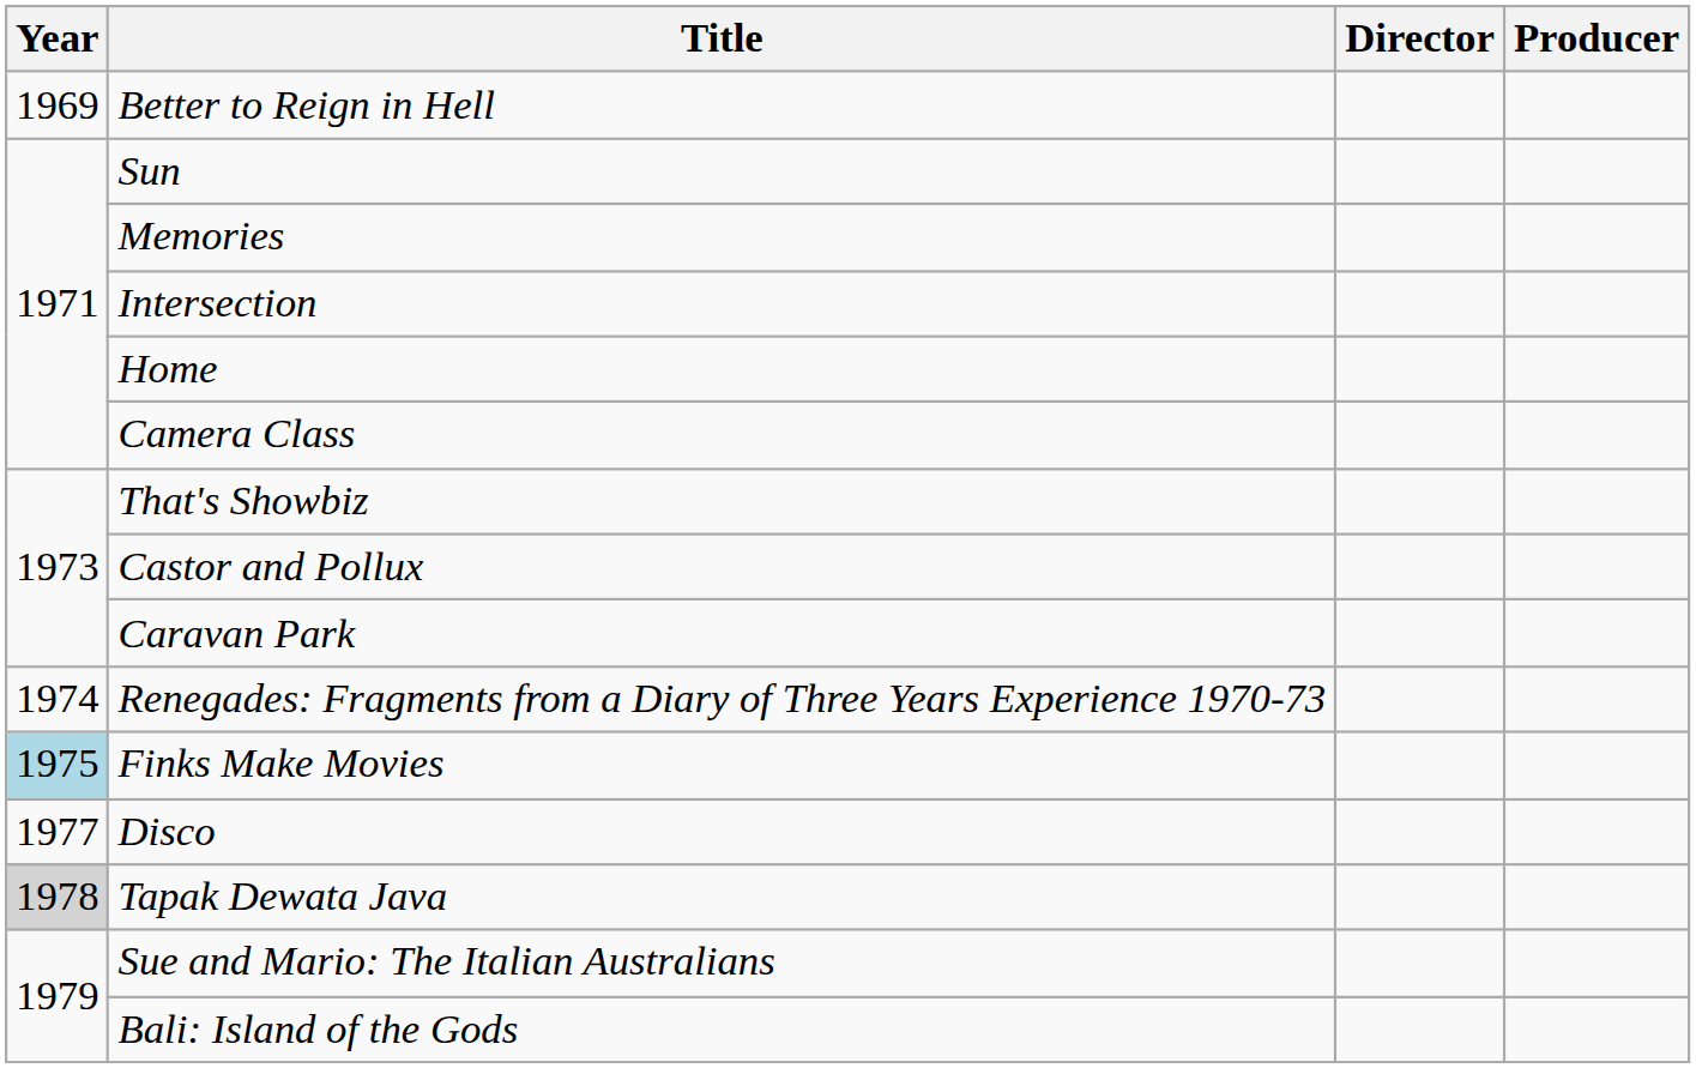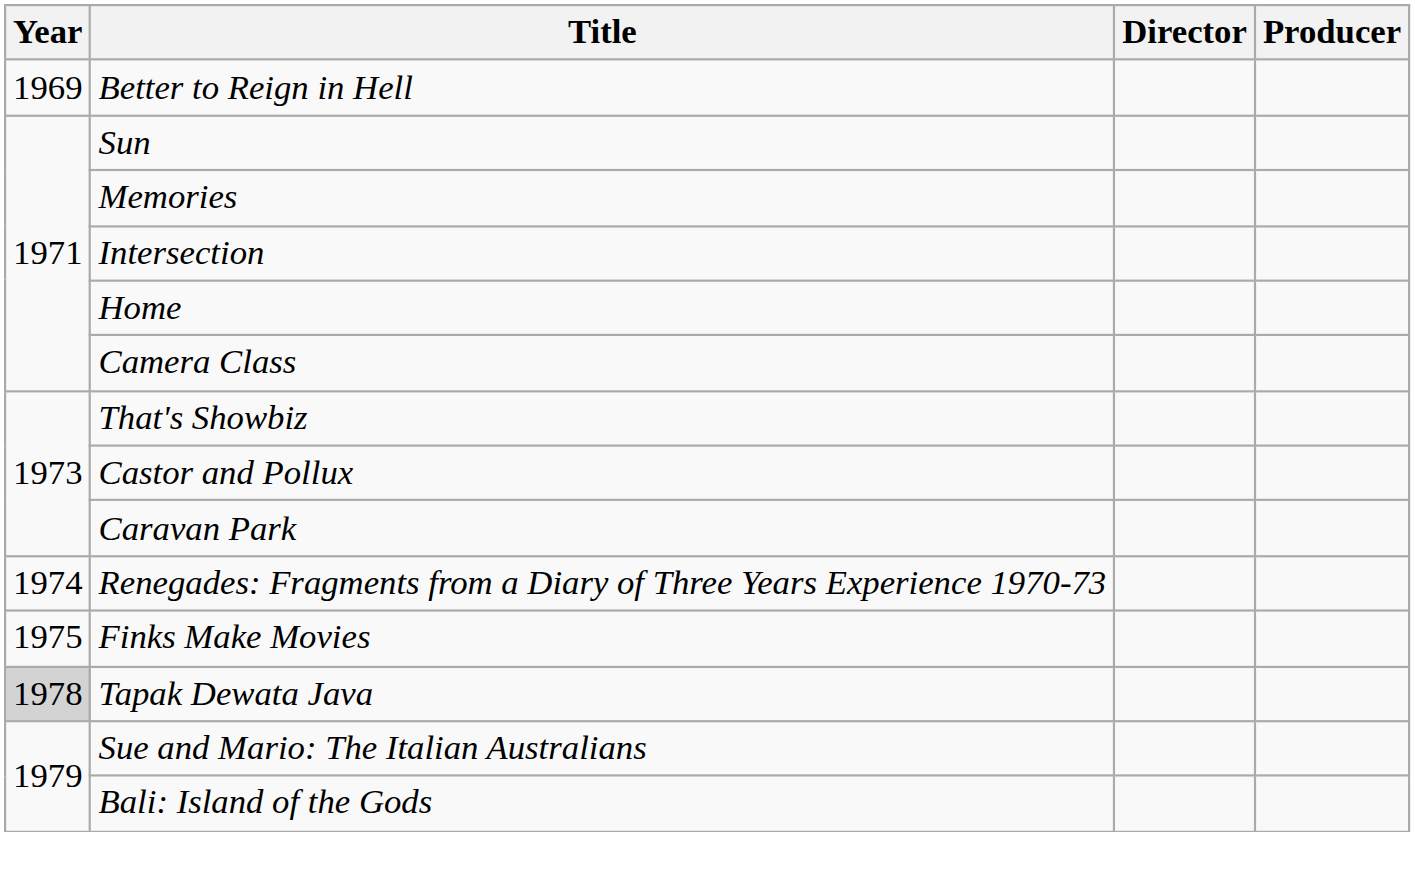 <table class="wikitable">
 <tr>
 <th>Year</th>
 <th>Title</th>
 <th>Director</th>
 <th>Producer</th>
 </tr>
 <tr>
 <td>1969</td>
 <td><em>Better to Reign in Hell</em></td>
 <td></td>
 <td></td>
 </tr>
 <tr>
 <td rowspan="5">1971</td>
 <td><em>Sun</em></td>
 <td></td>
 <td></td>
 </tr>
 <tr>
 <td><em>Memories</em></td>
 <td></td>
 <td></td>
 </tr>
 <tr>
 <td><em>Intersection</em></td>
 <td></td>
 <td></td>
 </tr>
 <tr>
 <td><em>Home</em></td>
 <td></td>
 <td></td>
 </tr>
 <tr>
 <td><em>Camera Class</em></td>
 <td></td>
 <td></td>
 </tr>
 <tr>
 <td rowspan="3">1973</td>
 <td><em>That's Showbiz</em></td>
 <td></td>
 <td></td>
 </tr>
 <tr>
 <td><em>Castor and Pollux</em></td>
 <td></td>
 <td></td>
 </tr>
 <tr>
 <td><em>Caravan Park</em></td>
 <td></td>
 <td></td>
 </tr>
 <tr>
 <td>1974</td>
 <td><em>Renegades: Fragments from a Diary of Three Years Experience 1970-73</em></td>
 <td></td>
 <td></td>
 </tr>
 <tr>
-<td style="background: lightblue;">1975</td>
+<td>1975</td>
 <td><em>Finks Make Movies</em></td>
-<td></td>
-<td></td>
-</tr>
-<tr>
-<td>1977</td>
-<td><em>Disco</em></td>
 <td></td>
 <td></td>
 </tr>
 <tr>
 <td style="background: lightgrey;">1978</td>
 <td><em>Tapak Dewata Java</em></td>
 <td></td>
 <td></td>
 </tr>
 <tr>
 <td rowspan="2">1979</td>
 <td><em>Sue and Mario: The Italian Australians</em></td>
 <td></td>
 <td></td>
 </tr>
 <tr>
 <td><em>Bali: Island of the Gods</em></td>
 <td></td>
 <td></td>
 </tr>
 </table>
